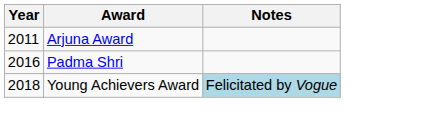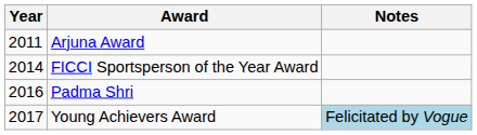 <table class="wikitable">
 <tr>
 <th>Year</th>
 <th>Award</th>
 <th>Notes</th>
 </tr>
 <tr>
 <td>2011</td>
 <td><a href='#'>Arjuna Award</a></td>
 <td></td>
 </tr>
 <tr>
+<td>2014</td>
+<td><a href='#'>FICCI</a> Sportsperson of the Year Award</td>
+<td></td>
+</tr>
+<tr>
 <td>2016</td>
 <td><a href='#'>Padma Shri</a></td>
 <td></td>
 </tr>
 <tr>
-<td>2018</td>
+<td>2017</td>
 <td>Young Achievers Award</td>
 <td style="background: lightblue;">Felicitated by <em>Vogue</em></td>
 </tr>
 </table>
